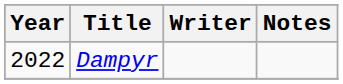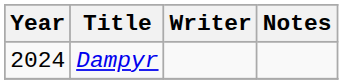 <table class="wikitable sortable">
 <tr>
 <th>Year</th>
 <th>Title</th>
 <th>Writer</th>
 <th class="unsortable">Notes</th>
 </tr>
 <tr>
-<td>2022</td>
+<td>2024</td>
 <td><em><a href='#'>Dampyr</a></em></td>
 <td></td>
 <td align=center></td>
 </tr>
 <tr>
 </tr>
 </table>
